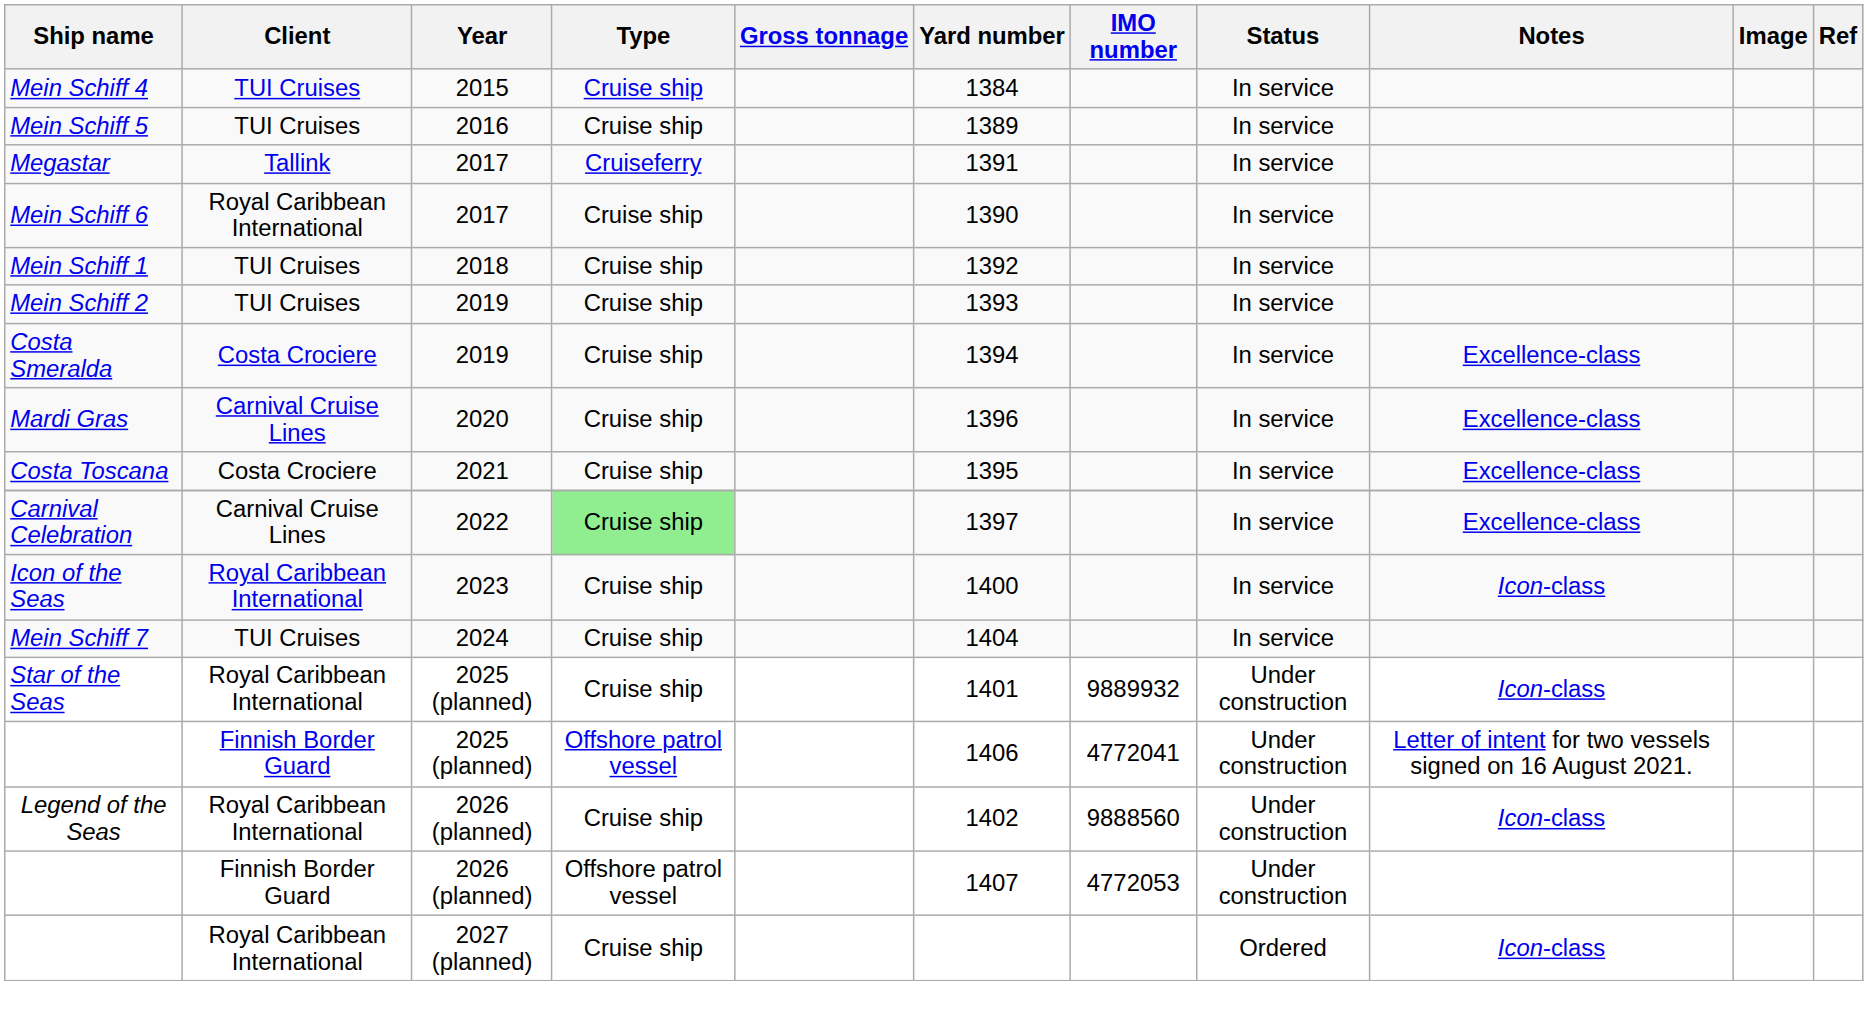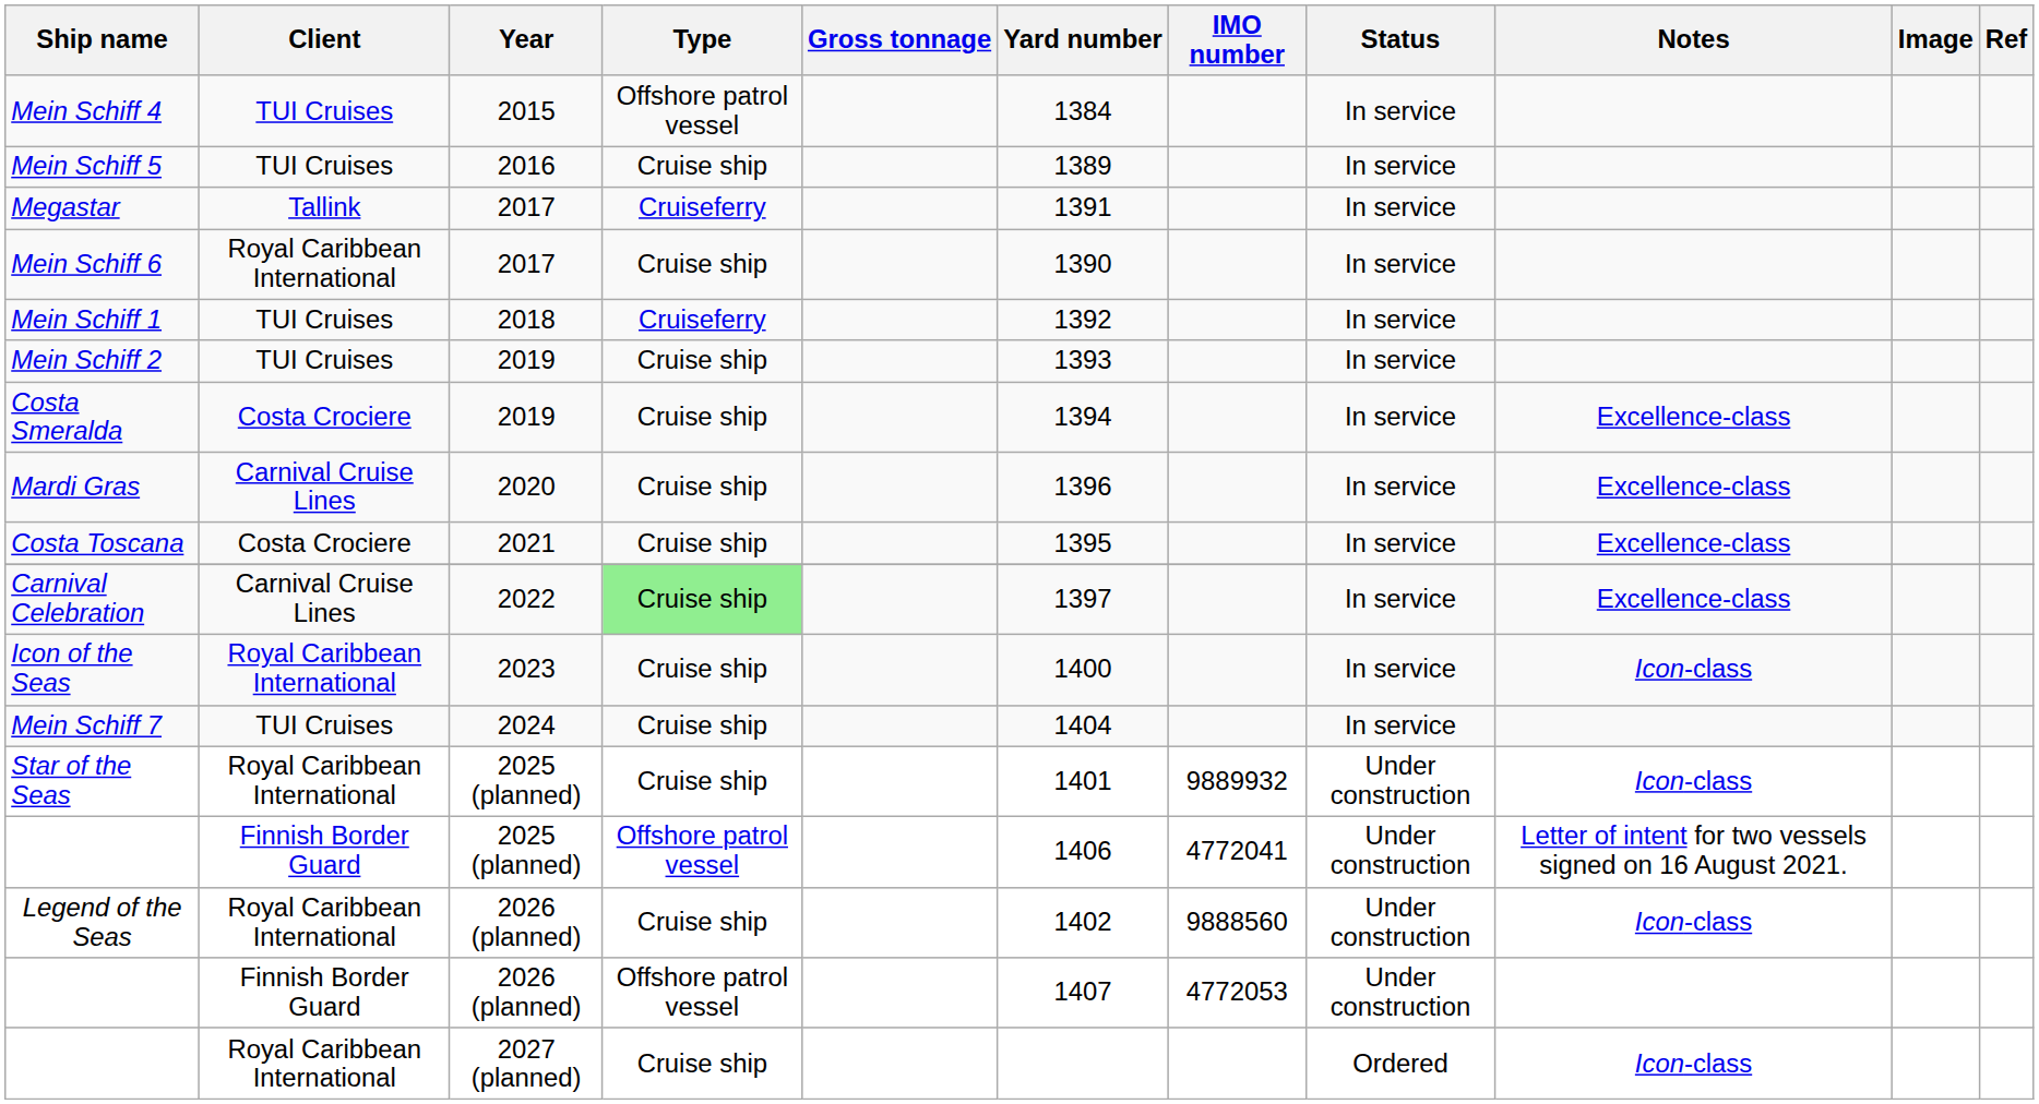 <table class="wikitable sortable" style="text-align:center;">
 <tr>
 <th>Ship name</th>
 <th style=white-space:nowrap>Client</th>
 <th>Year</th>
 <th style=white-space:nowrap>Type</th>
 <th style=white-space:nowrap><a href='#'>Gross tonnage</a></th>
 <th style=white-space:nowrap>Yard number</th>
 <th class="unsortable"><a href='#'>IMO number</a></th>
 <th style=white-space:nowrap>Status</th>
 <th class="unsortable">Notes</th>
 <th class="unsortable">Image</th>
 <th class="unsortable">Ref</th>
 </tr>
 <tr>
 <td align="left"><em><a href='#'>Mein Schiff 4</a></em></td>
 <td><a href='#'>TUI Cruises</a></td>
 <td>2015</td>
-<td><a href='#'>Cruise ship</a></td>
+<td>Offshore patrol vessel</td>
 <td></td>
 <td>1384</td>
 <td></td>
 <td>In service</td>
 <td></td>
 <td></td>
 <td></td>
 </tr>
 <tr>
 <td align="left"><em><a href='#'>Mein Schiff 5</a></em></td>
 <td>TUI Cruises</td>
 <td>2016</td>
 <td>Cruise ship</td>
 <td></td>
 <td>1389</td>
 <td></td>
 <td>In service</td>
 <td></td>
 <td></td>
 <td></td>
 </tr>
 <tr>
 <td align="left"><em><a href='#'>Megastar</a></em></td>
 <td><a href='#'>Tallink</a></td>
 <td>2017</td>
 <td><a href='#'>Cruiseferry</a></td>
 <td></td>
 <td>1391</td>
 <td></td>
 <td>In service</td>
 <td></td>
 <td></td>
 <td></td>
 </tr>
 <tr>
 <td align="left"><em><a href='#'>Mein Schiff 6</a></em></td>
 <td>Royal Caribbean International</td>
 <td>2017</td>
 <td>Cruise ship</td>
 <td></td>
 <td>1390</td>
 <td></td>
 <td>In service</td>
 <td></td>
 <td></td>
 <td></td>
 </tr>
 <tr>
 <td align="left"><em><a href='#'>Mein Schiff 1</a></em></td>
 <td>TUI Cruises</td>
 <td>2018</td>
-<td>Cruise ship</td>
+<td><a href='#'>Cruiseferry</a></td>
 <td></td>
 <td>1392</td>
 <td></td>
 <td>In service</td>
 <td></td>
 <td></td>
 <td></td>
 </tr>
 <tr>
 <td align="left"><em><a href='#'>Mein Schiff 2</a></em></td>
 <td>TUI Cruises</td>
 <td>2019</td>
 <td>Cruise ship</td>
 <td></td>
 <td>1393</td>
 <td></td>
 <td>In service</td>
 <td></td>
 <td></td>
 <td></td>
 </tr>
 <tr>
 <td align="left"><a href='#'><em>Costa Smeralda</em></a></td>
 <td><a href='#'>Costa Crociere</a></td>
 <td>2019</td>
 <td>Cruise ship</td>
 <td></td>
 <td>1394</td>
 <td></td>
 <td>In service</td>
 <td><a href='#'>Excellence-class</a></td>
 <td></td>
 <td></td>
 </tr>
 <tr>
 <td align="left"><a href='#'><em>Mardi Gras</em></a></td>
 <td><a href='#'>Carnival Cruise Lines</a></td>
 <td>2020</td>
 <td>Cruise ship</td>
 <td></td>
 <td>1396</td>
 <td></td>
 <td>In service</td>
 <td><a href='#'>Excellence-class</a></td>
 <td></td>
 <td></td>
 </tr>
 <tr>
 <td align="left"><em><a href='#'>Costa Toscana</a></em></td>
 <td>Costa Crociere</td>
 <td>2021</td>
 <td>Cruise ship</td>
 <td></td>
 <td>1395</td>
 <td></td>
 <td>In service</td>
 <td><a href='#'>Excellence-class</a></td>
 <td></td>
 <td></td>
 </tr>
 <tr>
 </tr>
 <tr>
 <td align="left"><em><a href='#'>Carnival Celebration</a></em></td>
 <td>Carnival Cruise Lines</td>
 <td>2022</td>
 <td style="background: lightgreen;">Cruise ship</td>
 <td></td>
 <td>1397</td>
 <td></td>
 <td>In service</td>
 <td><a href='#'>Excellence-class</a></td>
 <td></td>
 <td></td>
 </tr>
 <tr>
 <td align="left"><em><a href='#'>Icon of the Seas</a></em></td>
 <td><a href='#'>Royal Caribbean International</a></td>
 <td style="text-align:center">2023</td>
 <td>Cruise ship</td>
 <td></td>
 <td>1400</td>
 <td></td>
 <td>In service</td>
 <td><a href='#'><em>Icon</em>-class</a></td>
 <td></td>
 <td></td>
 </tr>
 <tr>
 <td align="left"><em><a href='#'>Mein Schiff 7</a></em></td>
 <td>TUI Cruises</td>
 <td>2024</td>
 <td>Cruise ship</td>
 <td></td>
 <td>1404</td>
 <td></td>
 <td>In service</td>
 <td></td>
 <td></td>
 <td></td>
 </tr>
 <tr style="background:#FFFFFF;">
 <td align="left"><em><a href='#'>Star of the Seas</a></em></td>
 <td>Royal Caribbean International</td>
 <td style="text-align:center">2025 (planned)</td>
 <td>Cruise ship</td>
 <td></td>
 <td>1401</td>
 <td>9889932</td>
 <td>Under construction</td>
 <td><a href='#'><em>Icon</em>-class</a></td>
 <td></td>
 <td></td>
 </tr>
 <tr style="background:#FFFFFF;">
 <td></td>
 <td><a href='#'>Finnish Border Guard</a></td>
 <td style="text-align:center">2025 (planned)</td>
 <td><a href='#'>Offshore patrol vessel</a></td>
 <td></td>
 <td>1406</td>
 <td>4772041</td>
 <td>Under construction</td>
 <td><a href='#'>Letter of intent</a> for two vessels signed on 16 August 2021.</td>
 <td></td>
 <td></td>
 </tr>
 <tr style="background:#FFFFFF;">
 <td><em>Legend of the Seas</em></td>
 <td>Royal Caribbean International</td>
 <td style="text-align:center">2026 (planned)</td>
 <td>Cruise ship</td>
 <td></td>
 <td>1402</td>
 <td>9888560</td>
 <td>Under construction</td>
 <td><a href='#'><em>Icon</em>-class</a></td>
 <td></td>
 <td></td>
 </tr>
 <tr style="background:#FFFFFF;">
 <td></td>
 <td>Finnish Border Guard</td>
 <td style="text-align:center">2026 (planned)</td>
 <td>Offshore patrol vessel</td>
 <td></td>
 <td>1407</td>
 <td>4772053</td>
 <td>Under construction</td>
 <td></td>
 <td></td>
 <td></td>
 </tr>
 <tr style="background:#FFFFFF;">
 <td></td>
 <td>Royal Caribbean International</td>
 <td style="text-align:center">2027 (planned)</td>
 <td>Cruise ship</td>
 <td></td>
 <td></td>
 <td></td>
 <td>Ordered</td>
 <td><a href='#'><em>Icon</em>-class</a></td>
 <td></td>
 <td></td>
 </tr>
 </table>
